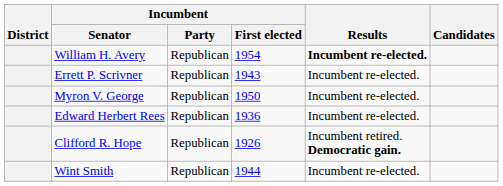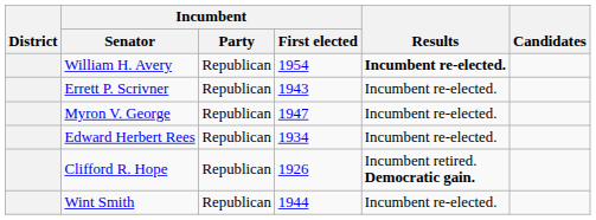 <table class=wikitable>
 <tr valign=bottom>
 <th rowspan=2>District</th>
 <th colspan=3>Incumbent</th>
 <th rowspan=2>Results</th>
 <th rowspan=2>Candidates</th>
 </tr>
 <tr>
 <th>Senator</th>
 <th>Party</th>
 <th>First elected</th>
 </tr>
 <tr>
 <th></th>
 <td><a href='#'>William H. Avery</a></td>
 <td>Republican</td>
 <td><a href='#'>1954</a></td>
 <td><strong>Incumbent re-elected.</strong></td>
 <td nowrap></td>
 </tr>
 <tr>
 <th></th>
 <td><a href='#'>Errett P. Scrivner</a></td>
 <td>Republican</td>
 <td><a href='#'>1943 </a></td>
 <td>Incumbent re-elected.</td>
 <td nowrap></td>
 </tr>
 <tr>
 <th></th>
 <td><a href='#'>Myron V. George</a></td>
 <td>Republican</td>
-<td><a href='#'>1950</a></td>
+<td><a href='#'>1947</a></td>
 <td>Incumbent re-elected.</td>
 <td nowrap></td>
 </tr>
 <tr>
 <th></th>
 <td><a href='#'>Edward Herbert Rees</a></td>
 <td>Republican</td>
-<td><a href='#'>1936</a></td>
+<td><a href='#'>1934</a></td>
 <td>Incumbent re-elected.</td>
 <td nowrap></td>
 </tr>
 <tr>
 <th></th>
 <td><a href='#'>Clifford R. Hope</a></td>
 <td>Republican</td>
 <td><a href='#'>1926</a></td>
 <td>Incumbent retired.<br><strong>Democratic gain.</strong></td>
 <td nowrap></td>
 </tr>
 <tr>
 <th></th>
 <td><a href='#'>Wint Smith</a></td>
 <td>Republican</td>
 <td><a href='#'>1944</a></td>
 <td>Incumbent re-elected.</td>
 <td nowrap></td>
 </tr>
 </table>
